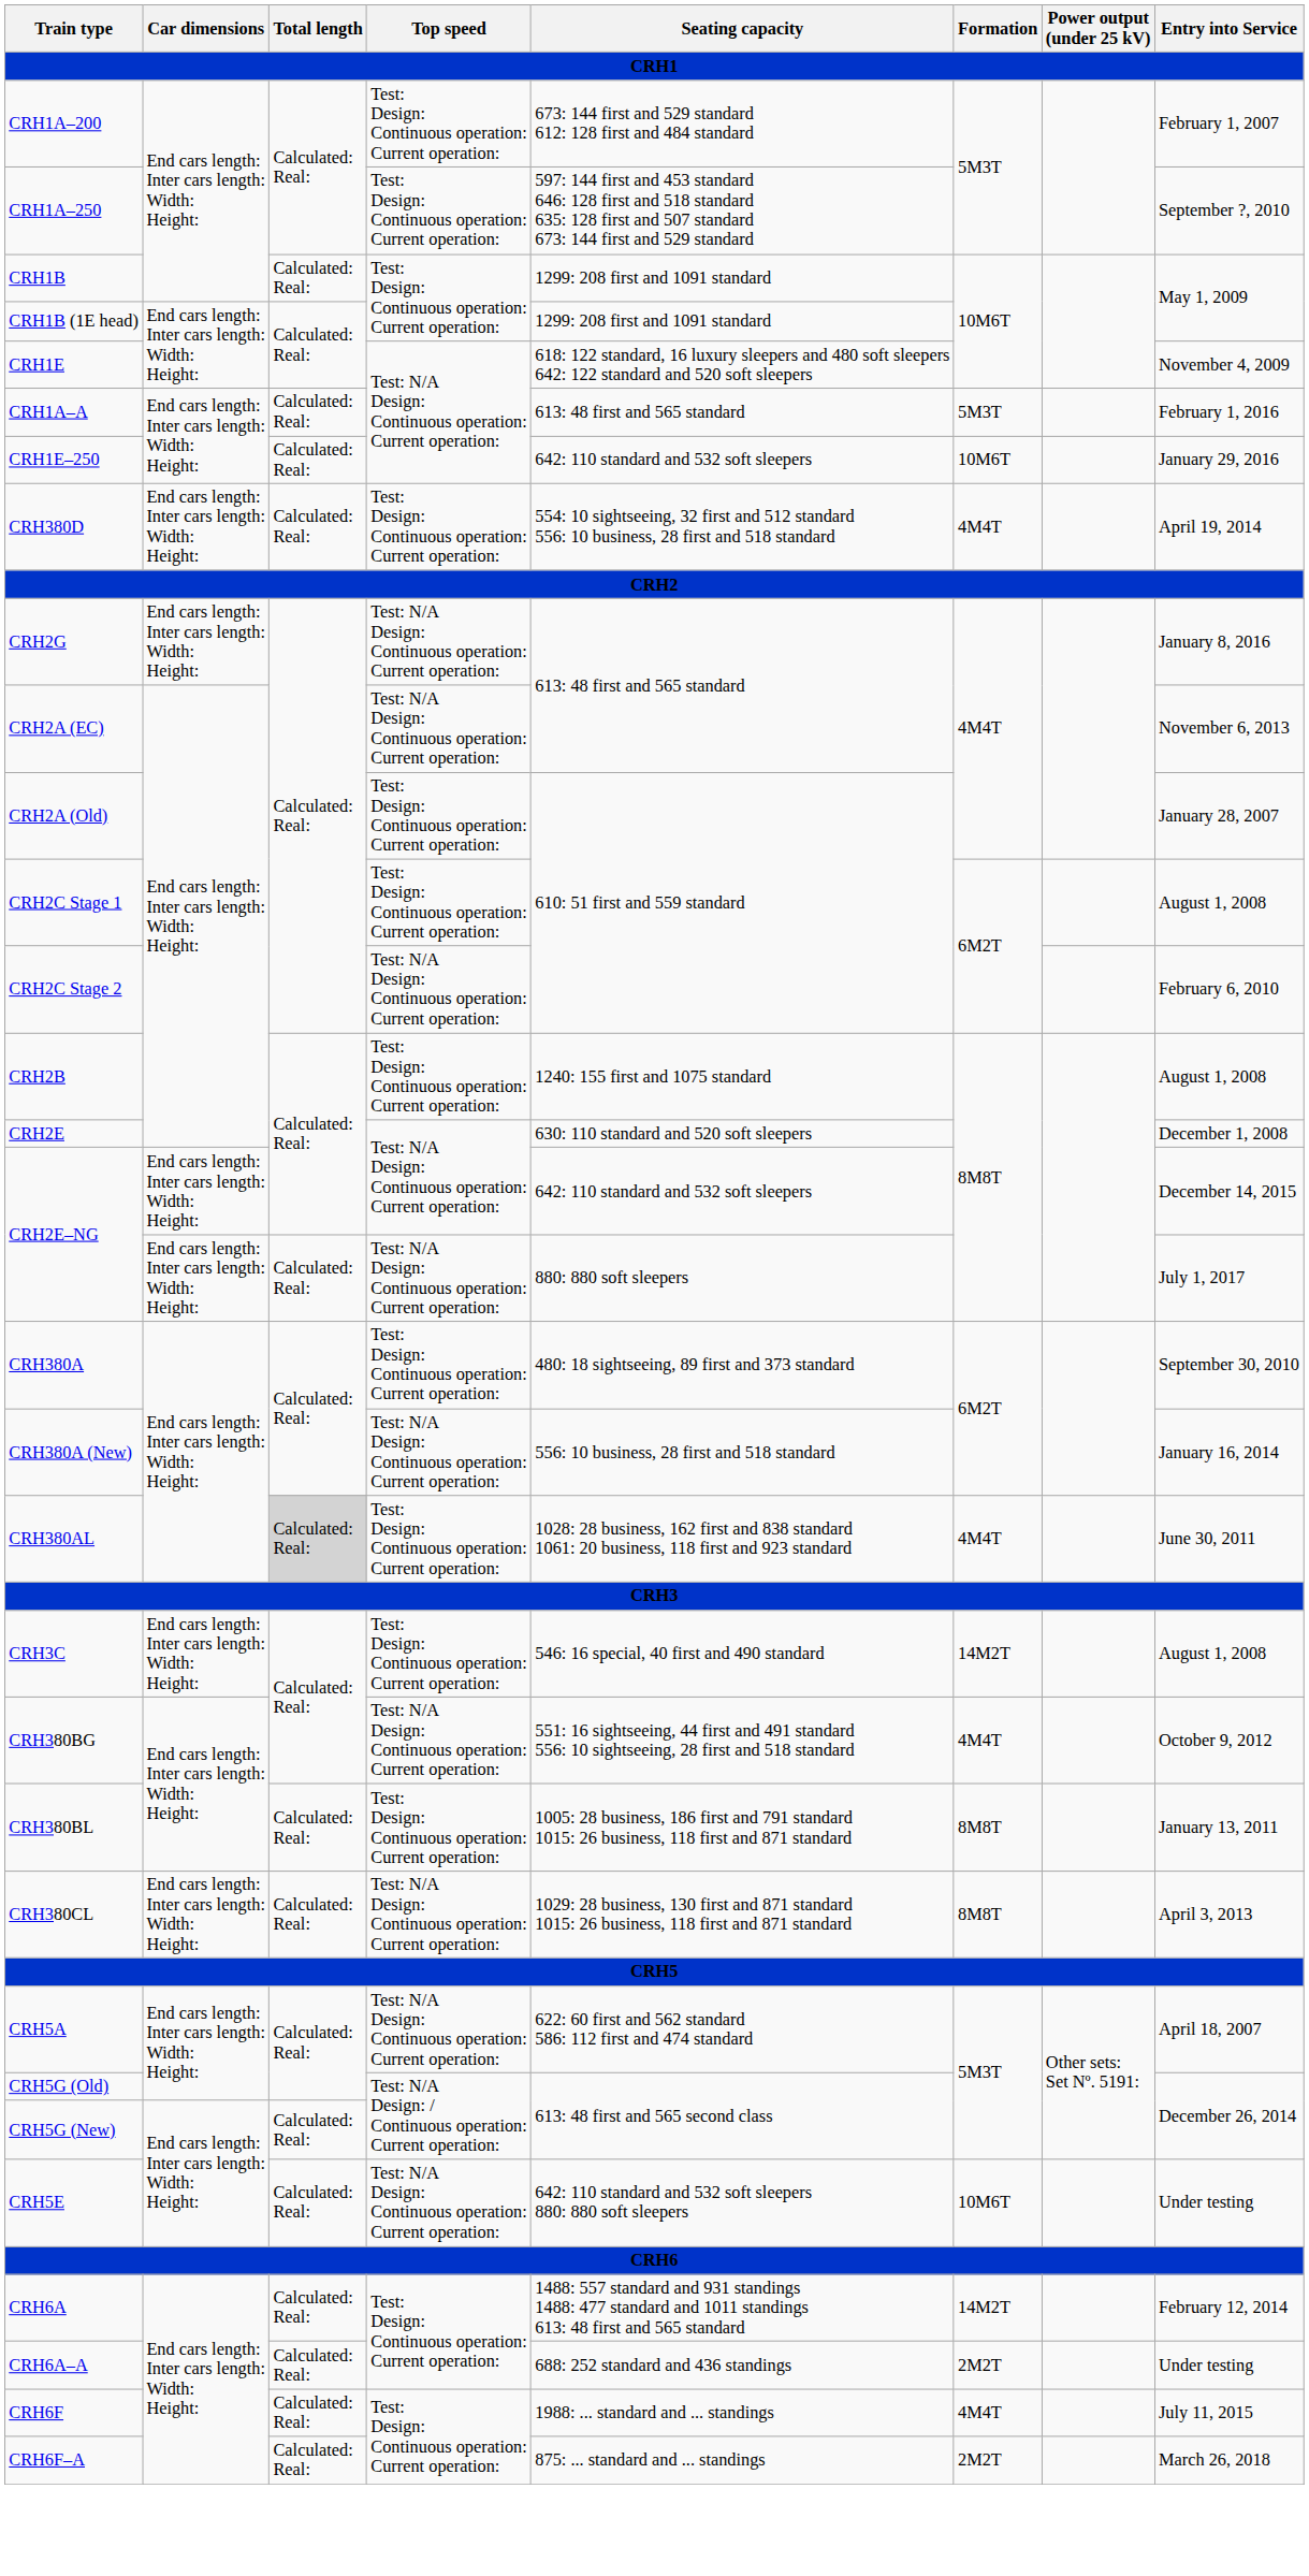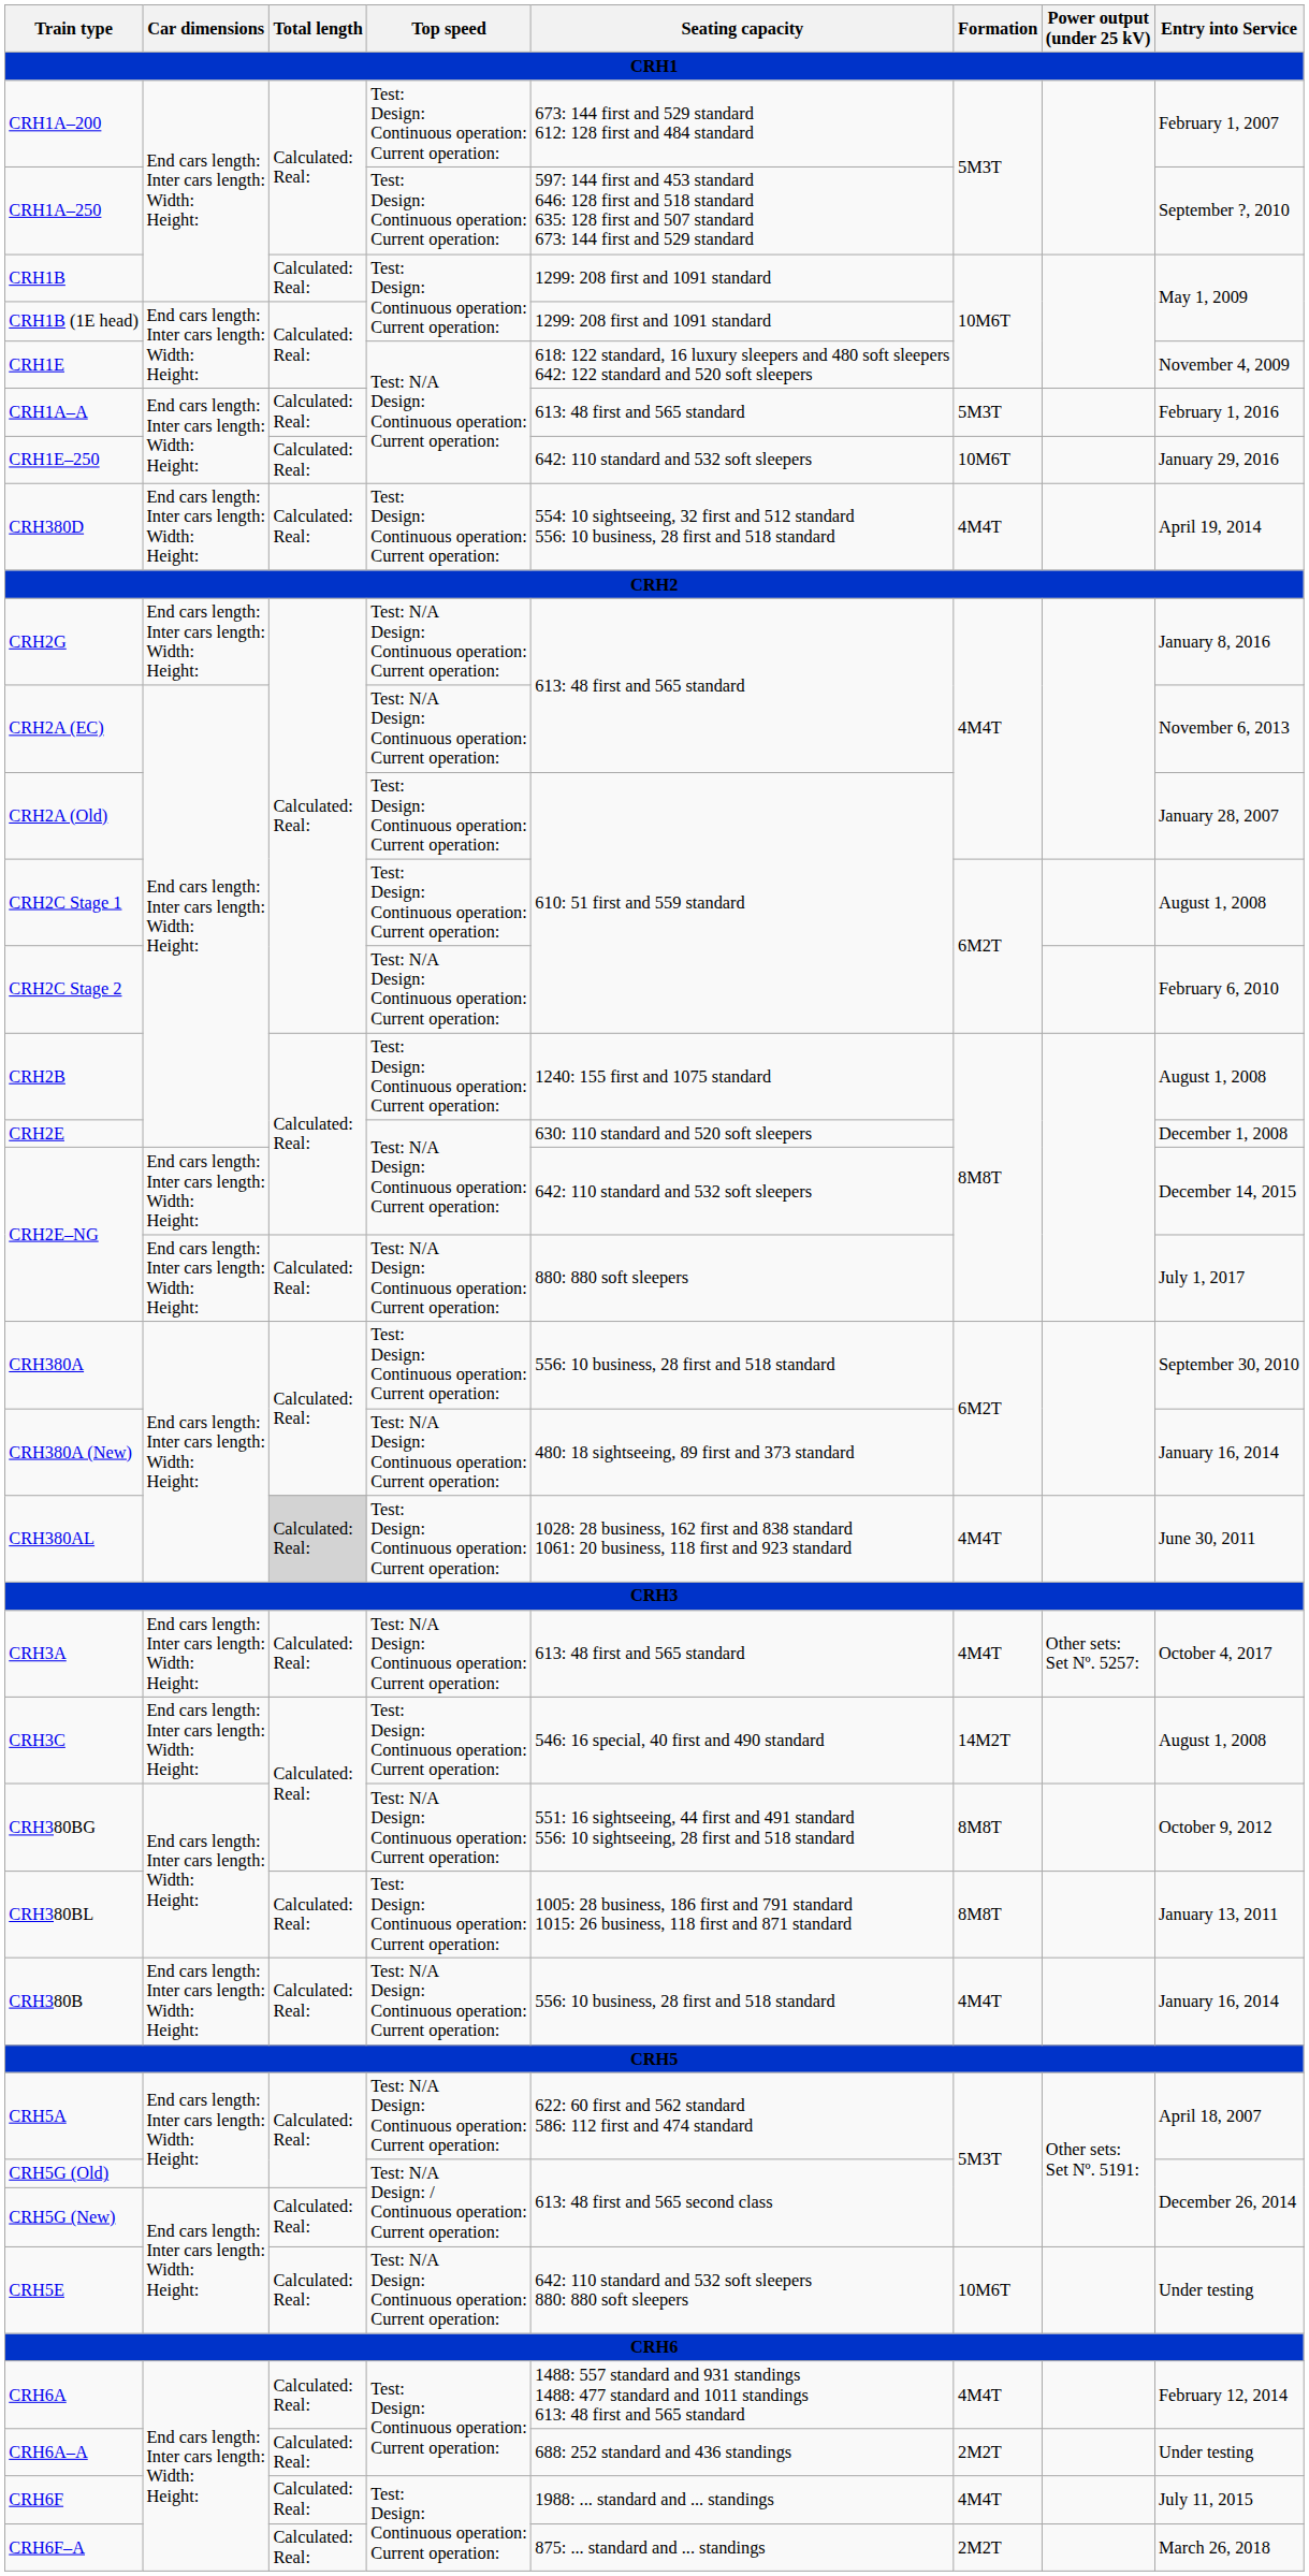 <table class="wikitable">
 <tr>
 <th>Train type</th>
 <th>Car dimensions</th>
 <th>Total length</th>
 <th>Top speed</th>
 <th>Seating capacity</th>
 <th>Formation</th>
 <th>Power output<br>(under 25 kV)</th>
 <th>Entry into Service</th>
 </tr>
 <tr align=center bgcolor=#0033c9>
 <td colspan="8"><span><strong>CRH1</strong></span></td>
 </tr>
 <tr>
 <td><a href='#'>CRH1A–200</a></td>
 <td rowspan="3">End cars length:<br>Inter cars length:<br>Width:<br>Height:</td>
 <td rowspan="2">Calculated:<br>Real:</td>
 <td>Test: <br>Design: <br>Continuous operation:<br>Current operation:</td>
 <td>673: 144 first and 529 standard<br>612: 128 first and 484 standard</td>
 <td rowspan="2">5M3T</td>
 <td rowspan="2"></td>
 <td>February 1, 2007</td>
 </tr>
 <tr>
 <td><a href='#'>CRH1A–250</a></td>
 <td>Test: <br>Design: <br>Continuous operation:<br>Current operation:</td>
 <td>597: 144 first and 453 standard<br>646: 128 first and 518 standard<br>635: 128 first and 507 standard<br>673: 144 first and 529 standard</td>
 <td>September ?, 2010</td>
 </tr>
 <tr>
 <td><a href='#'>CRH1B</a></td>
 <td>Calculated:<br>Real:</td>
 <td rowspan="2">Test: <br>Design: <br>Continuous operation:<br>Current operation:</td>
 <td>1299: 208 first and 1091 standard</td>
 <td rowspan="3">10M6T</td>
 <td rowspan="3"></td>
 <td rowspan="2">May 1, 2009</td>
 </tr>
 <tr>
 <td><a href='#'>CRH1B</a> (1E head)</td>
 <td rowspan="2">End cars length:<br>Inter cars length:<br>Width:<br>Height:</td>
 <td rowspan="2">Calculated:<br>Real:</td>
 <td>1299: 208 first and 1091 standard</td>
 </tr>
 <tr>
 <td><a href='#'>CRH1E</a></td>
 <td rowspan="3">Test: N/A<br>Design: <br>Continuous operation:<br>Current operation:</td>
 <td>618: 122 standard, 16 luxury sleepers and 480 soft sleepers<br>642: 122 standard and 520 soft sleepers</td>
 <td>November 4, 2009</td>
 </tr>
 <tr>
 <td><a href='#'>CRH1A–A</a></td>
 <td rowspan="2">End cars length:<br>Inter cars length:<br>Width:<br>Height:</td>
 <td>Calculated:<br>Real:</td>
 <td>613: 48 first and 565 standard</td>
 <td>5M3T</td>
 <td></td>
 <td>February 1, 2016</td>
 </tr>
 <tr>
 <td><a href='#'>CRH1E–250</a></td>
 <td>Calculated:<br>Real:</td>
 <td>642: 110 standard and 532 soft sleepers</td>
 <td>10M6T</td>
 <td></td>
 <td>January 29, 2016</td>
 </tr>
 <tr>
 <td><a href='#'>CRH380D</a></td>
 <td>End cars length:<br>Inter cars length:<br>Width:<br>Height:</td>
 <td>Calculated:<br>Real:</td>
 <td>Test: <br>Design: <br>Continuous operation:<br>Current operation:</td>
 <td>554: 10 sightseeing, 32 first and 512 standard<br>556: 10 business, 28 first and 518 standard</td>
 <td>4M4T</td>
 <td></td>
 <td>April 19, 2014</td>
 </tr>
 <tr align="center" bgcolor="#0033c9">
 <td colspan="8"><span><strong>CRH2</strong></span></td>
 </tr>
 <tr>
 <td><a href='#'>CRH2G</a></td>
 <td>End cars length:<br>Inter cars length:<br>Width:<br>Height:</td>
 <td rowspan="5">Calculated:<br>Real:</td>
 <td>Test: N/A<br>Design: <br>Continuous operation:<br>Current operation:</td>
 <td rowspan="2">613: 48 first and 565 standard</td>
 <td rowspan="3">4M4T</td>
 <td rowspan="3"></td>
 <td>January 8, 2016</td>
 </tr>
 <tr>
 <td><a href='#'>CRH2A (EC)</a></td>
 <td rowspan="6">End cars length:<br>Inter cars length:<br>Width: <br>Height:</td>
 <td>Test: N/A<br>Design: <br>Continuous operation:<br>Current operation:</td>
 <td>November 6, 2013</td>
 </tr>
 <tr>
 <td><a href='#'>CRH2A (Old)</a></td>
 <td>Test: <br>Design: <br>Continuous operation:<br>Current operation:</td>
 <td rowspan="3">610: 51 first and 559 standard</td>
 <td>January 28, 2007</td>
 </tr>
 <tr>
 <td><a href='#'>CRH2C Stage 1</a></td>
 <td>Test: <br>Design: <br>Continuous operation:<br>Current operation:</td>
 <td rowspan="2">6M2T</td>
 <td></td>
 <td>August 1, 2008</td>
 </tr>
 <tr>
 <td><a href='#'>CRH2C Stage 2</a></td>
 <td>Test: N/A<br>Design:<br>Continuous operation:<br>Current operation:</td>
 <td></td>
 <td>February 6, 2010</td>
 </tr>
 <tr>
 <td><a href='#'>CRH2B</a></td>
 <td rowspan="3">Calculated:<br>Real:</td>
 <td>Test: <br>Design:<br>Continuous operation:<br>Current operation:</td>
 <td>1240: 155 first and 1075 standard</td>
 <td rowspan="4">8M8T</td>
 <td rowspan="4"></td>
 <td>August 1, 2008</td>
 </tr>
 <tr>
 <td><a href='#'>CRH2E</a></td>
 <td rowspan="2">Test: N/A<br>Design:<br>Continuous operation:<br>Current operation:</td>
 <td>630: 110 standard and 520 soft sleepers</td>
 <td>December 1, 2008</td>
 </tr>
 <tr>
 <td rowspan="2"><a href='#'>CRH2E–NG</a></td>
 <td>End cars length:<br>Inter cars length:<br>Width:<br>Height:</td>
 <td>642: 110 standard and 532 soft sleepers</td>
 <td>December 14, 2015</td>
 </tr>
 <tr>
 <td>End cars length:<br>Inter cars length:<br>Width:<br>Height:</td>
 <td>Calculated:<br>Real:</td>
 <td>Test: N/A<br>Design:<br>Continuous operation:<br>Current operation:</td>
 <td>880: 880 soft sleepers</td>
 <td>July 1, 2017</td>
 </tr>
 <tr>
 <td><a href='#'>CRH380A</a></td>
 <td rowspan="3">End cars length:<br>Inter cars length:<br>Width:<br>Height:</td>
 <td rowspan="2">Calculated:<br>Real:</td>
 <td>Test:<br>Design:<br>Continuous operation:<br>Current operation:</td>
-<td>480: 18 sightseeing, 89 first and 373 standard</td>
+<td>556: 10 business, 28 first and 518 standard</td>
 <td rowspan="2">6M2T</td>
 <td rowspan="2"></td>
 <td>September 30, 2010</td>
 </tr>
 <tr>
 <td><a href='#'>CRH380A (New)</a></td>
 <td>Test: N/A<br>Design: <br>Continuous operation:<br>Current operation:</td>
-<td>556: 10 business, 28 first and 518 standard</td>
+<td>480: 18 sightseeing, 89 first and 373 standard</td>
 <td>January 16, 2014</td>
 </tr>
 <tr>
 <td><a href='#'>CRH380AL</a></td>
 <td style="background: lightgrey;">Calculated:<br>Real:</td>
 <td>Test: <br>Design: <br>Continuous operation:<br>Current operation:</td>
 <td>1028: 28 business, 162 first and 838 standard<br>1061: 20 business, 118 first and 923 standard</td>
 <td>4M4T</td>
 <td></td>
 <td>June 30, 2011</td>
 </tr>
 <tr align="center" bgcolor="#0033c9">
 <td colspan="8"><span><strong>CRH3</strong></span></td>
+</tr>
+<tr>
+<td><a href='#'>CRH3A</a></td>
+<td>End cars length:<br>Inter cars length:<br>Width:<br>Height: </td>
+<td>Calculated:<br>Real:</td>
+<td>Test: N/A<br>Design: <br>Continuous operation:<br>Current operation:</td>
+<td>613: 48 first and 565 standard</td>
+<td>4M4T</td>
+<td>Other sets: <br>Set Nº. 5257: </td>
+<td>October 4, 2017</td>
 </tr>
 <tr>
 <td><a href='#'>CRH3C</a></td>
 <td>End cars length:<br>Inter cars length:<br>Width:<br>Height:</td>
 <td rowspan="2">Calculated:<br>Real:</td>
 <td>Test: <br>Design:<br>Continuous operation:<br>Current operation:</td>
 <td>546: 16 special, 40 first and 490 standard</td>
 <td>14M2T</td>
 <td></td>
 <td>August 1, 2008</td>
 </tr>
 <tr>
 <td><a href='#'>CRH3</a>80BG</td>
 <td rowspan="2">End cars length:<br>Inter cars length:<br>Width:<br>Height:</td>
 <td>Test: N/A<br>Design: <br>Continuous operation:<br>Current operation:</td>
 <td>551: 16 sightseeing, 44 first and 491 standard<br>556: 10 sightseeing, 28 first and 518 standard</td>
-<td>4M4T</td>
+<td>8M8T</td>
 <td></td>
 <td>October 9, 2012</td>
 </tr>
 <tr>
 <td><a href='#'>CRH3</a>80BL</td>
 <td>Calculated:<br>Real:</td>
 <td>Test: <br>Design: <br>Continuous operation:<br>Current operation:</td>
 <td>1005: 28 business, 186 first and 791 standard<br>1015: 26 business, 118 first and 871 standard</td>
 <td>8M8T</td>
 <td></td>
 <td>January 13, 2011</td>
 </tr>
 <tr>
-<td><a href='#'>CRH3</a>80CL</td>
+<td><a href='#'>CRH3</a>80B</td>
 <td>End cars length:<br>Inter cars length:<br>Width:<br>Height:</td>
 <td>Calculated:<br>Real:</td>
-<td>Test: N/A<br>Design:<br>Continuous operation:<br>Current operation:</td>
-<td>1029: 28 business, 130 first and 871 standard<br>1015: 26 business, 118 first and 871 standard</td>
-<td>8M8T</td>
+<td>Test: N/A<br>Design: <br>Continuous operation:<br>Current operation:</td>
+<td>556: 10 business, 28 first and 518 standard</td>
+<td>4M4T</td>
 <td></td>
-<td>April 3, 2013</td>
+<td>January 16, 2014</td>
 </tr>
 <tr align="center" bgcolor="#0033c9">
 <td colspan="8"><span><strong>CRH5</strong></span></td>
 </tr>
 <tr>
 <td><a href='#'>CRH5A</a></td>
 <td rowspan="2">End cars length:<br>Inter cars length:<br>Width:<br>Height:</td>
 <td rowspan="2">Calculated:<br>Real:</td>
 <td>Test: N/A<br>Design: <br>Continuous operation:<br>Current operation:</td>
 <td>622: 60 first and 562 standard<br> 586: 112 first and 474 standard</td>
 <td rowspan="3">5M3T</td>
 <td rowspan="3">Other sets: <br>Set Nº. 5191: </td>
 <td>April 18, 2007</td>
 </tr>
 <tr>
 <td><a href='#'>CRH5G (Old)</a></td>
 <td rowspan="2">Test: N/A<br>Design: / <br>Continuous operation:<br>Current operation:</td>
 <td rowspan="2">613: 48 first and 565 second class</td>
 <td rowspan="2">December 26, 2014</td>
 </tr>
 <tr>
 <td><a href='#'>CRH5G (New)</a></td>
 <td rowspan="2">End cars length:<br>Inter cars length:<br>Width:<br>Height:</td>
 <td>Calculated:<br>Real:</td>
 </tr>
 <tr>
 <td><a href='#'>CRH5E</a></td>
 <td>Calculated:<br>Real:</td>
 <td>Test: N/A<br>Design: <br>Continuous operation:<br>Current operation:</td>
 <td>642: 110 standard and 532 soft sleepers<br>880: 880 soft sleepers</td>
 <td>10M6T</td>
 <td></td>
 <td>Under testing</td>
 </tr>
 <tr align="center" bgcolor="#0033c9">
 <td colspan="8"><span><strong>CRH6</strong></span></td>
 </tr>
 <tr>
 <td><a href='#'>CRH6A</a></td>
 <td rowspan="4">End cars length:<br>Inter cars length:<br>Width:<br>Height:</td>
 <td>Calculated:<br>Real:</td>
 <td rowspan="2">Test: <br>Design: <br>Continuous operation:<br>Current operation:</td>
 <td>1488: 557 standard and 931 standings<br>1488: 477 standard and 1011 standings<br>613: 48 first and 565 standard</td>
-<td>14M2T</td>
+<td>4M4T</td>
 <td></td>
 <td>February 12, 2014</td>
 </tr>
 <tr>
 <td><a href='#'>CRH6A–A</a></td>
 <td>Calculated:<br>Real:</td>
 <td>688: 252 standard and 436 standings</td>
 <td>2M2T</td>
 <td></td>
 <td>Under testing</td>
 </tr>
 <tr>
 <td><a href='#'>CRH6F</a></td>
 <td>Calculated:<br>Real:</td>
 <td rowspan="2">Test: <br>Design: <br>Continuous operation:<br>Current operation:</td>
 <td>1988: ... standard and ... standings</td>
 <td>4M4T</td>
 <td></td>
 <td>July 11, 2015</td>
 </tr>
 <tr>
 <td><a href='#'>CRH6F–A</a></td>
 <td>Calculated:<br>Real:</td>
 <td>875: ... standard and ... standings</td>
 <td>2M2T</td>
 <td></td>
 <td>March 26, 2018</td>
 </tr>
 </table>
